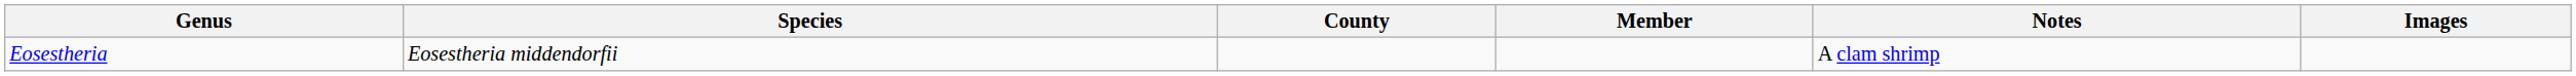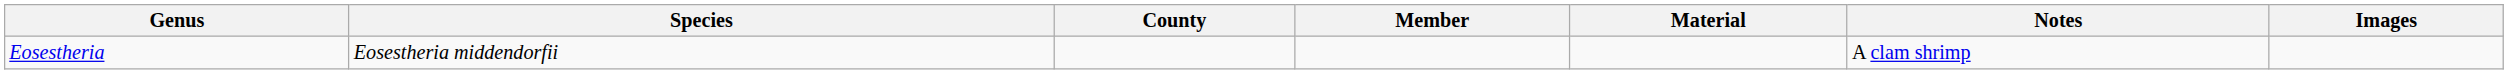 <table class="wikitable" align="center" width="100%">
 <tr>
 <th>Genus</th>
 <th>Species</th>
 <th>County</th>
 <th>Member</th>
+<th>Material</th>
 <th>Notes</th>
 <th>Images</th>
 </tr>
 <tr>
 <td><em><a href='#'>Eosestheria</a></em></td>
 <td><em>Eosestheria middendorfii</em></td>
 <td></td>
 <td></td>
+<td></td>
 <td>A <a href='#'>clam shrimp</a></td>
 <td></td>
 </tr>
 </table>
